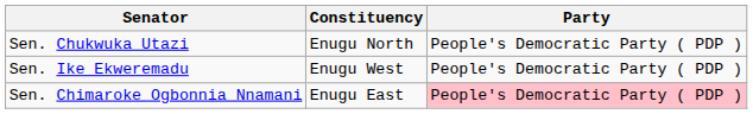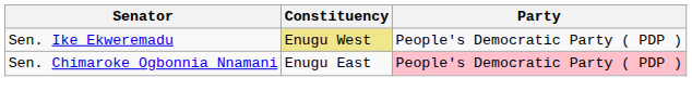 <table class="wikitable">
 <tr>
 <th>Senator</th>
 <th>Constituency</th>
 <th>Party</th>
 </tr>
 <tr>
-<td>Sen. <a href='#'>Chukwuka Utazi</a></td>
-<td>Enugu North</td>
-<td>People's Democratic Party ( PDP )</td>
-</tr>
-<tr>
 <td>Sen. <a href='#'>Ike Ekweremadu</a></td>
-<td>Enugu West</td>
+<td style="background: khaki;">Enugu West</td>
 <td>People's Democratic Party ( PDP )</td>
 </tr>
 <tr>
 <td>Sen. <a href='#'>Chimaroke Ogbonnia Nnamani</a></td>
 <td>Enugu East</td>
 <td style="background: pink;">People's Democratic Party ( PDP )</td>
 </tr>
 </table>
